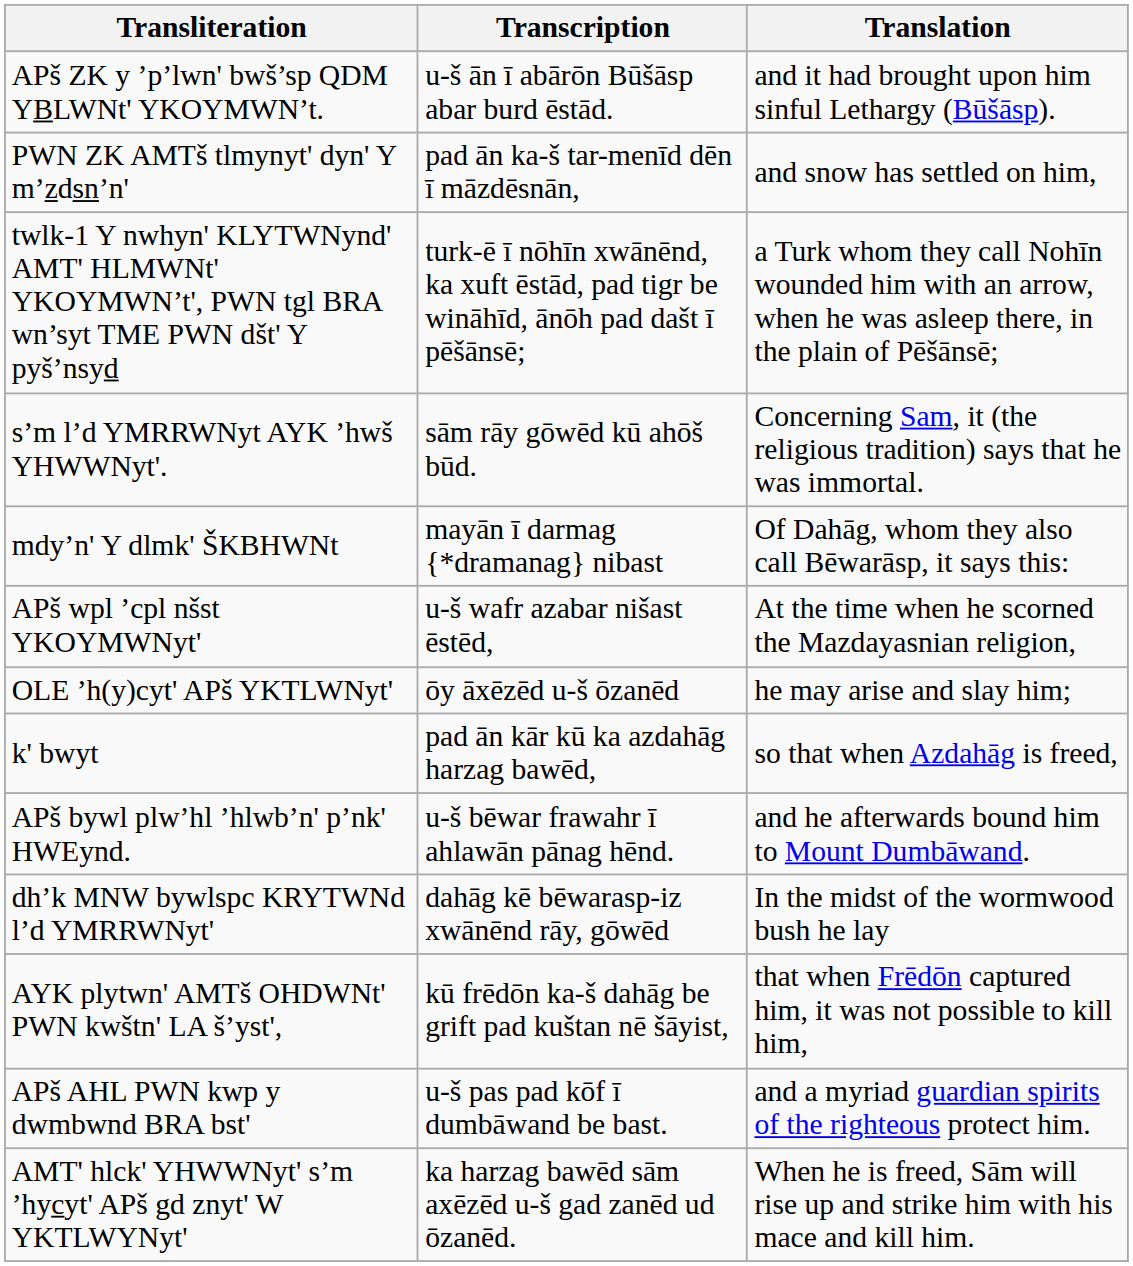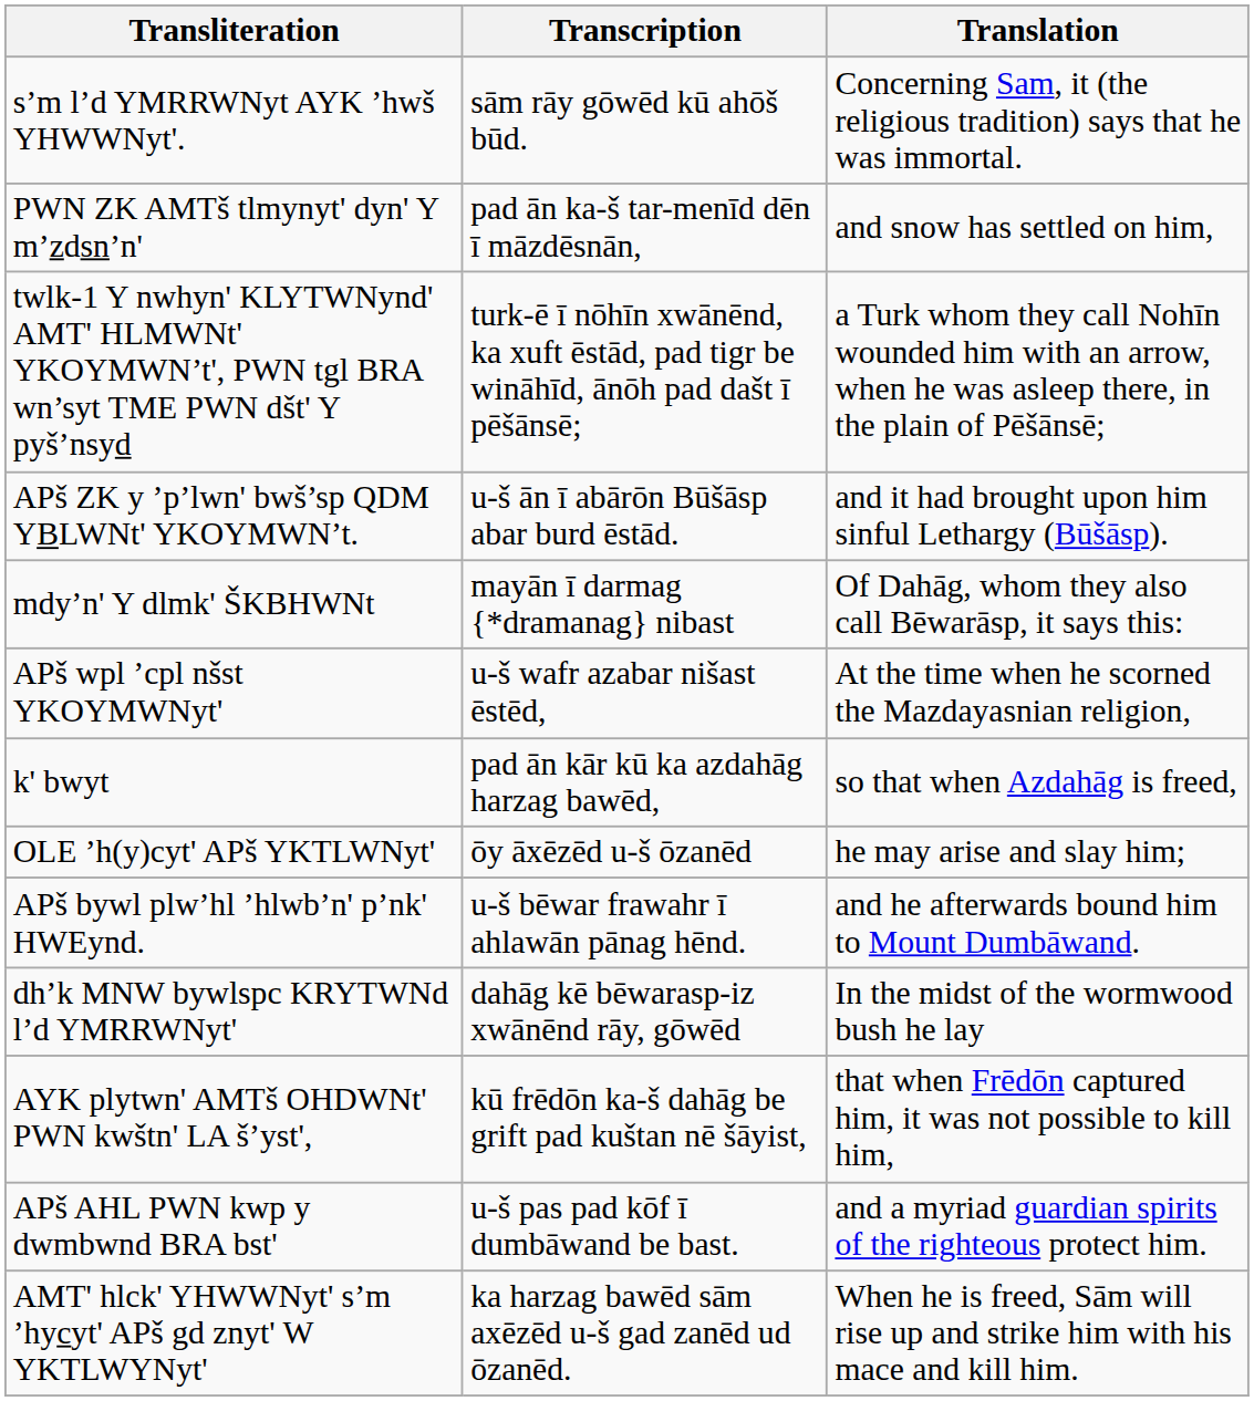 <table class="wikitable">
 <tr>
 <th>Transliteration</th>
 <th>Transcription</th>
 <th>Translation</th>
 </tr>
 <tr>
-<td>APš ZK y ’p’lwn' bwš’sp QDM Y<u>B</u>LWNt' YKOYMWN’t.</td>
-<td>u-š ān ī abārōn Būšāsp abar burd ēstād.</td>
-<td>and it had brought upon him sinful Lethargy (<a href='#'>Būšāsp</a>).</td>
+<td>s’m l’d YMRRWNyt AYK ’hwš YHWWNyt'.</td>
+<td>sām rāy gōwēd kū ahōš būd.</td>
+<td>Concerning <a href='#'>Sam</a>, it (the religious tradition) says that he was immortal.</td>
 </tr>
 <tr>
 <td>PWN ZK AMTš tlmynyt' dyn' Y m’<u>z</u>d<u>sn</u>’n'</td>
 <td>pad ān ka-š tar-menīd dēn ī māzdēsnān,</td>
 <td>and snow has settled on him,</td>
 </tr>
 <tr>
 <td>twlk-1 Y nwhyn' KLYTWNynd' AMT' HLMWNt' YKOYMWN’t', PWN tgl BRA wn’syt TME PWN dšt' Y pyš’nsy<u>d</u></td>
 <td>turk-ē ī nōhīn xwānēnd, ka xuft ēstād, pad tigr be wināhīd, ānōh pad dašt ī pēšānsē;</td>
 <td>a Turk whom they call Nohīn wounded him with an arrow, when he was asleep there, in the plain of Pēšānsē;</td>
 </tr>
 <tr>
-<td>s’m l’d YMRRWNyt AYK ’hwš YHWWNyt'.</td>
-<td>sām rāy gōwēd kū ahōš būd.</td>
-<td>Concerning <a href='#'>Sam</a>, it (the religious tradition) says that he was immortal.</td>
+<td>APš ZK y ’p’lwn' bwš’sp QDM Y<u>B</u>LWNt' YKOYMWN’t.</td>
+<td>u-š ān ī abārōn Būšāsp abar burd ēstād.</td>
+<td>and it had brought upon him sinful Lethargy (<a href='#'>Būšāsp</a>).</td>
 </tr>
 <tr>
 <td>mdy’n' Y dlmk' ŠKBHWNt</td>
 <td>mayān ī darmag {*dramanag} nibast</td>
 <td>Of Dahāg, whom they also call Bēwarāsp, it says this:</td>
 </tr>
 <tr>
 <td>APš wpl ’cpl nšst YKOYMWNyt'</td>
 <td>u-š wafr azabar nišast ēstēd,</td>
 <td>At the time when he scorned the Mazdayasnian religion,</td>
 </tr>
 <tr>
+<td>k' bwyt</td>
+<td>pad ān kār kū ka azdahāg harzag bawēd,</td>
+<td>so that when <a href='#'>Azdahāg</a> is freed,</td>
+</tr>
+<tr>
 <td>OLE ’h(y)cyt' APš YKTLWNyt'</td>
 <td>ōy āxēzēd u-š ōzanēd</td>
 <td>he may arise and slay him;</td>
-</tr>
-<tr>
-<td>k' bwyt</td>
-<td>pad ān kār kū ka azdahāg harzag bawēd,</td>
-<td>so that when <a href='#'>Azdahāg</a> is freed,</td>
 </tr>
 <tr>
 <td>APš bywl plw’hl ’hlwb’n' p’nk' HWEynd.</td>
 <td>u-š bēwar frawahr ī ahlawān pānag hēnd.</td>
 <td>and he afterwards bound him to <a href='#'>Mount Dumbāwand</a>.</td>
 </tr>
 <tr>
 <td>dh’k MNW bywlspc KRYTWNd l’d YMRRWNyt'</td>
 <td>dahāg kē bēwarasp-iz xwānēnd rāy, gōwēd</td>
 <td>In the midst of the wormwood bush he lay</td>
 </tr>
 <tr>
 <td>AYK plytwn' AMTš OHDWNt' PWN kwštn' LA š’yst',</td>
 <td>kū frēdōn ka-š dahāg be grift pad kuštan nē šāyist,</td>
 <td>that when <a href='#'>Frēdōn</a> captured him, it was not possible to kill him,</td>
 </tr>
 <tr>
 <td>APš AHL PWN kwp y dwmbwnd BRA bst'</td>
 <td>u-š pas pad kōf ī dumbāwand be bast.</td>
 <td>and a myriad <a href='#'>guardian spirits of the righteous</a> protect him.</td>
 </tr>
 <tr>
 <td>AMT' hlck' YHWWNyt' s’m ’hy<u>c</u>yt' APš gd znyt' W YKTLWYNyt'</td>
 <td>ka harzag bawēd sām axēzēd u-š gad zanēd ud ōzanēd.</td>
 <td>When he is freed, Sām will rise up and strike him with his mace and kill him.</td>
 </tr>
 </table>
